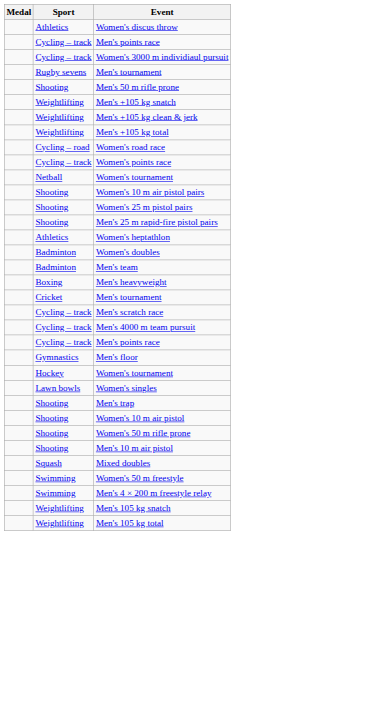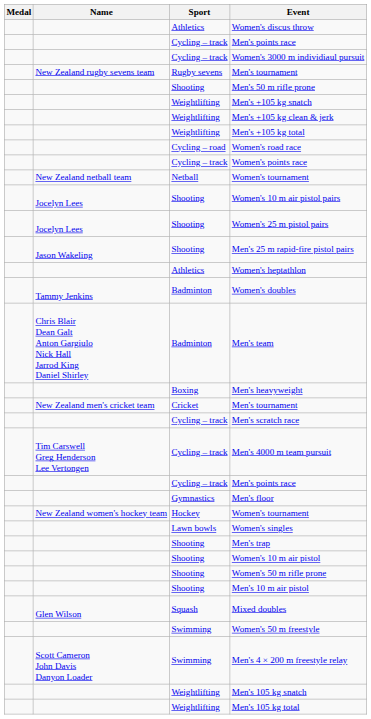 <table class="wikitable sortable" style="font-size: 95%;">
 <tr>
 <th>Medal</th>
+<th>Name</th>
 <th>Sport</th>
 <th>Event</th>
 </tr>
 <tr>
+<td></td>
 <td></td>
 <td><a href='#'>Athletics</a></td>
 <td><a href='#'>Women's discus throw</a></td>
 </tr>
 <tr>
 <td></td>
+<td></td>
 <td><a href='#'>Cycling – track</a></td>
 <td><a href='#'>Men's points race</a></td>
 </tr>
 <tr>
+<td></td>
 <td></td>
 <td><a href='#'>Cycling – track</a></td>
 <td><a href='#'>Women's 3000 m individiaul pursuit</a></td>
 </tr>
 <tr>
 <td></td>
+<td><a href='#'>New Zealand rugby sevens team</a><br></td>
 <td><a href='#'>Rugby sevens</a></td>
 <td><a href='#'>Men's tournament</a></td>
 </tr>
 <tr>
+<td></td>
 <td></td>
 <td><a href='#'>Shooting</a></td>
 <td><a href='#'>Men's 50 m rifle prone</a></td>
 </tr>
 <tr>
 <td></td>
+<td></td>
 <td><a href='#'>Weightlifting</a></td>
 <td><a href='#'>Men's +105 kg snatch</a></td>
 </tr>
 <tr>
+<td></td>
 <td></td>
 <td><a href='#'>Weightlifting</a></td>
 <td><a href='#'>Men's +105 kg clean & jerk</a></td>
 </tr>
 <tr>
 <td></td>
+<td></td>
 <td><a href='#'>Weightlifting</a></td>
 <td><a href='#'>Men's +105 kg total</a></td>
 </tr>
 <tr>
+<td></td>
 <td></td>
 <td><a href='#'>Cycling – road</a></td>
 <td><a href='#'>Women's road race</a></td>
 </tr>
 <tr>
 <td></td>
+<td></td>
 <td><a href='#'>Cycling – track</a></td>
 <td><a href='#'>Women's points race</a></td>
 </tr>
 <tr>
 <td></td>
+<td><a href='#'>New Zealand netball team</a><br></td>
 <td><a href='#'>Netball</a></td>
 <td><a href='#'>Women's tournament</a></td>
 </tr>
 <tr>
 <td></td>
+<td><br><a href='#'>Jocelyn Lees</a></td>
 <td><a href='#'>Shooting</a></td>
 <td><a href='#'>Women's 10 m air pistol pairs</a></td>
 </tr>
 <tr>
 <td></td>
+<td><br><a href='#'>Jocelyn Lees</a></td>
 <td><a href='#'>Shooting</a></td>
 <td><a href='#'>Women's 25 m pistol pairs</a></td>
 </tr>
 <tr>
 <td></td>
+<td><br><a href='#'>Jason Wakeling</a></td>
 <td><a href='#'>Shooting</a></td>
 <td><a href='#'>Men's 25 m rapid-fire pistol pairs</a></td>
 </tr>
 <tr>
+<td></td>
 <td></td>
 <td><a href='#'>Athletics</a></td>
 <td><a href='#'>Women's heptathlon</a></td>
 </tr>
 <tr>
 <td></td>
+<td><br><a href='#'>Tammy Jenkins</a></td>
 <td><a href='#'>Badminton</a></td>
 <td><a href='#'>Women's doubles</a></td>
 </tr>
 <tr>
 <td></td>
+<td><br><a href='#'>Chris Blair</a><br><a href='#'>Dean Galt</a><br><a href='#'>Anton Gargiulo</a><br><a href='#'>Nick Hall</a><br><a href='#'>Jarrod King</a><br><a href='#'>Daniel Shirley</a></td>
 <td><a href='#'>Badminton</a></td>
 <td><a href='#'>Men's team</a></td>
 </tr>
 <tr>
+<td></td>
 <td></td>
 <td><a href='#'>Boxing</a></td>
 <td><a href='#'>Men's heavyweight</a></td>
 </tr>
 <tr>
 <td></td>
+<td><a href='#'>New Zealand men's cricket team</a><br></td>
 <td><a href='#'>Cricket</a></td>
 <td><a href='#'>Men's tournament</a></td>
 </tr>
 <tr>
+<td></td>
 <td></td>
 <td><a href='#'>Cycling – track</a></td>
 <td><a href='#'>Men's scratch race</a></td>
 </tr>
 <tr>
 <td></td>
+<td><br><a href='#'>Tim Carswell</a><br><a href='#'>Greg Henderson</a><br><a href='#'>Lee Vertongen</a></td>
 <td><a href='#'>Cycling – track</a></td>
 <td><a href='#'>Men's 4000 m team pursuit</a></td>
 </tr>
 <tr>
+<td></td>
 <td></td>
 <td><a href='#'>Cycling – track</a></td>
 <td><a href='#'>Men's points race</a></td>
 </tr>
 <tr>
 <td></td>
+<td></td>
 <td><a href='#'>Gymnastics</a></td>
 <td><a href='#'>Men's floor</a></td>
 </tr>
 <tr>
 <td></td>
+<td><a href='#'>New Zealand women's hockey team</a><br></td>
 <td><a href='#'>Hockey</a></td>
 <td><a href='#'>Women's tournament</a></td>
 </tr>
 <tr>
+<td></td>
 <td></td>
 <td><a href='#'>Lawn bowls</a></td>
 <td><a href='#'>Women's singles</a></td>
 </tr>
 <tr>
 <td></td>
+<td></td>
 <td><a href='#'>Shooting</a></td>
 <td><a href='#'>Men's trap</a></td>
 </tr>
 <tr>
+<td></td>
 <td></td>
 <td><a href='#'>Shooting</a></td>
 <td><a href='#'>Women's 10 m air pistol</a></td>
 </tr>
 <tr>
 <td></td>
+<td></td>
 <td><a href='#'>Shooting</a></td>
 <td><a href='#'>Women's 50 m rifle prone</a></td>
 </tr>
 <tr>
+<td></td>
 <td></td>
 <td><a href='#'>Shooting</a></td>
 <td><a href='#'>Men's 10 m air pistol</a></td>
 </tr>
 <tr>
 <td></td>
+<td><br><a href='#'>Glen Wilson</a></td>
 <td><a href='#'>Squash</a></td>
 <td><a href='#'>Mixed doubles</a></td>
 </tr>
 <tr>
+<td></td>
 <td></td>
 <td><a href='#'>Swimming</a></td>
 <td><a href='#'>Women's 50 m freestyle</a></td>
 </tr>
 <tr>
 <td></td>
+<td><br><a href='#'>Scott Cameron</a><br><a href='#'>John Davis</a><br><a href='#'>Danyon Loader</a></td>
 <td><a href='#'>Swimming</a></td>
 <td><a href='#'>Men's 4 × 200 m freestyle relay</a></td>
 </tr>
 <tr>
+<td></td>
 <td></td>
 <td><a href='#'>Weightlifting</a></td>
 <td><a href='#'>Men's 105 kg snatch</a></td>
 </tr>
 <tr>
 <td></td>
+<td></td>
 <td><a href='#'>Weightlifting</a></td>
 <td><a href='#'>Men's 105 kg total</a></td>
 </tr>
 </table>
